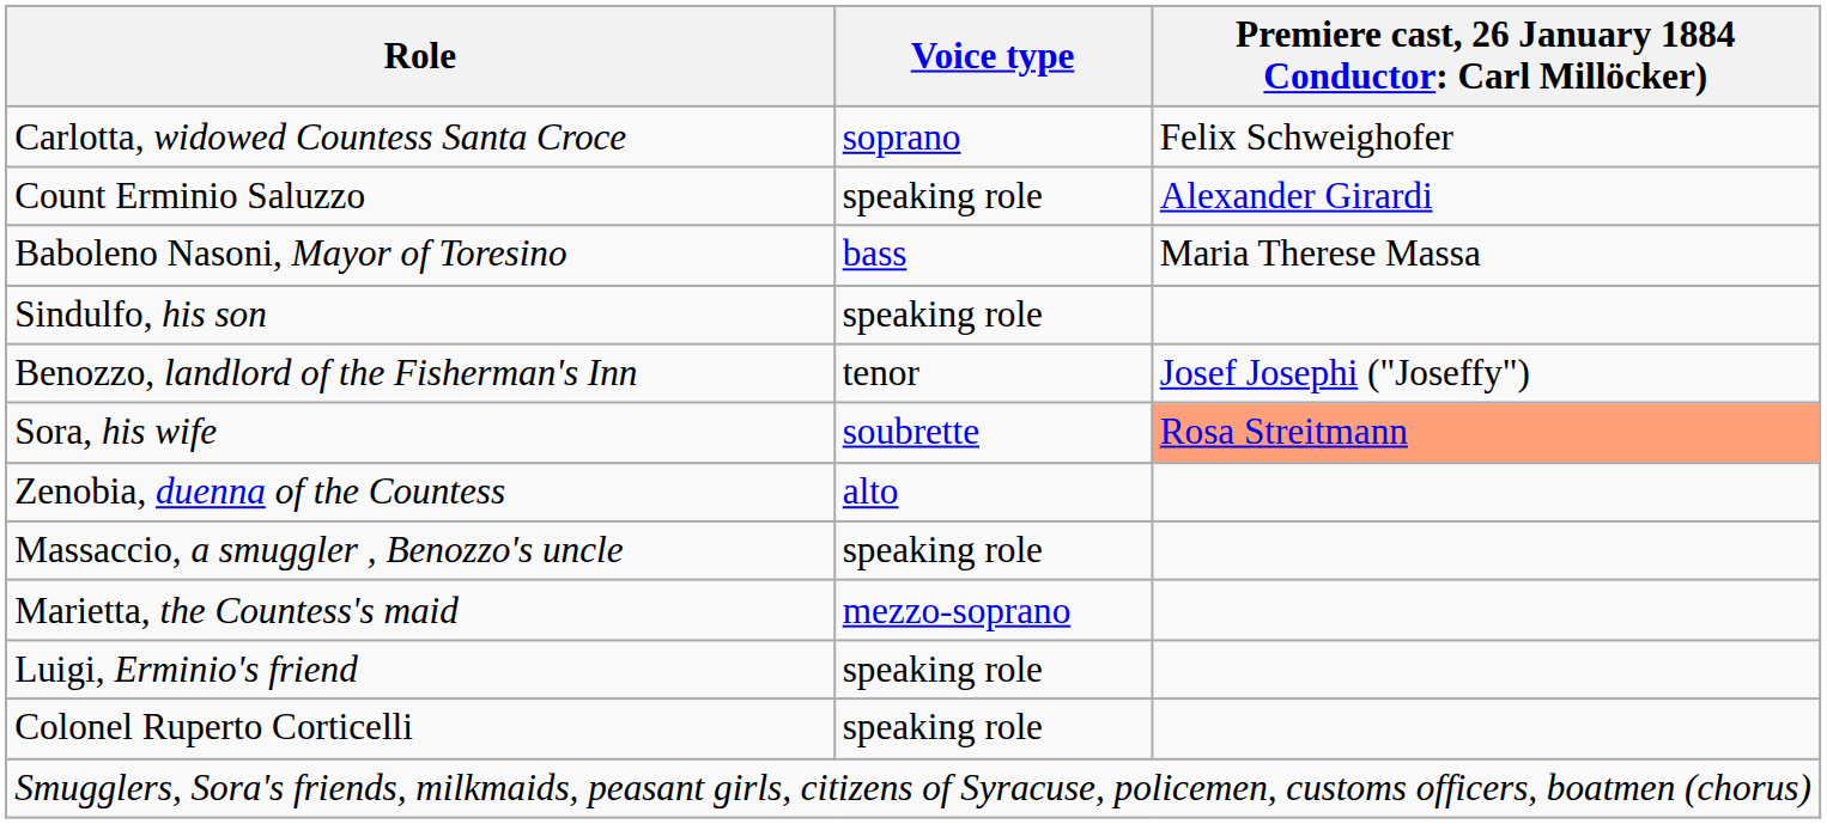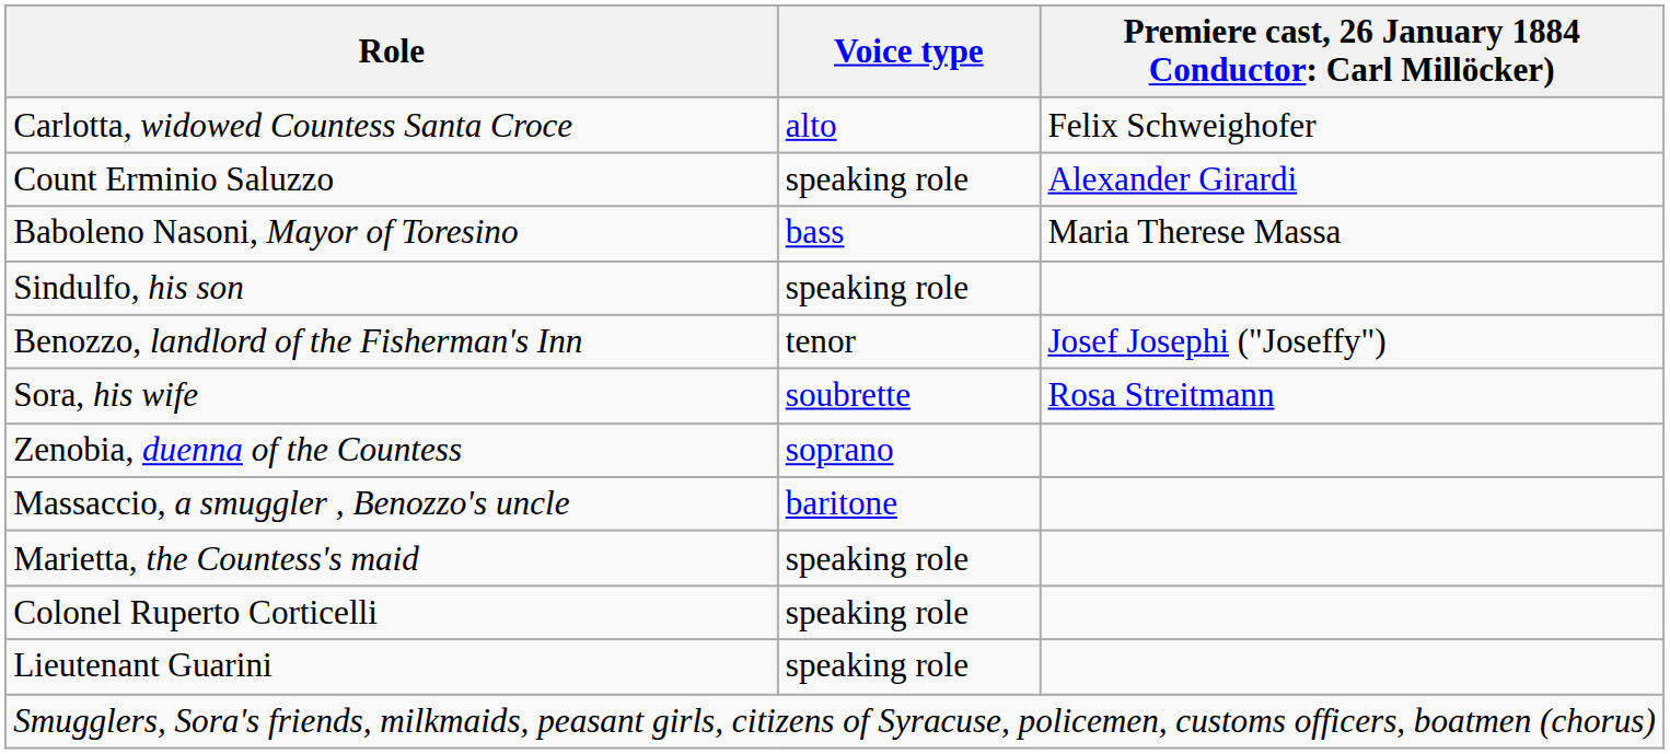 <table class="wikitable">
 <tr>
 <th>Role</th>
 <th><a href='#'>Voice type</a></th>
 <th>Premiere cast, 26 January 1884<br><a href='#'>Conductor</a>: Carl Millöcker)</th>
 </tr>
 <tr>
 <td>Carlotta, <em>widowed Countess Santa Croce</em></td>
-<td><a href='#'>soprano</a></td>
+<td><a href='#'>alto</a></td>
 <td>Felix Schweighofer</td>
 </tr>
 <tr>
 <td>Count Erminio Saluzzo</td>
 <td>speaking role</td>
 <td><a href='#'>Alexander Girardi</a></td>
 </tr>
 <tr>
 <td>Baboleno Nasoni, <em>Mayor of Toresino</em></td>
 <td><a href='#'>bass</a></td>
 <td>Maria Therese Massa</td>
 </tr>
 <tr>
 <td>Sindulfo, <em>his son</em></td>
 <td>speaking role</td>
 <td></td>
 </tr>
 <tr>
 <td>Benozzo, <em>landlord of the Fisherman's Inn</em></td>
 <td>tenor</td>
 <td><a href='#'>Josef Josephi</a> ("Joseffy")</td>
 </tr>
 <tr>
 <td>Sora, <em>his wife</em></td>
 <td><a href='#'>soubrette</a></td>
-<td style="background: lightsalmon;"><a href='#'>Rosa Streitmann</a></td>
+<td><a href='#'>Rosa Streitmann</a></td>
 </tr>
 <tr>
 <td>Zenobia, <em><a href='#'>duenna</a> of the Countess</em></td>
-<td><a href='#'>alto</a></td>
+<td><a href='#'>soprano</a></td>
 <td></td>
 </tr>
 <tr>
 <td>Massaccio, <em>a smuggler , Benozzo's uncle</em></td>
-<td>speaking role</td>
+<td><a href='#'>baritone</a></td>
 <td></td>
 </tr>
 <tr>
 <td>Marietta, <em>the Countess's maid</em></td>
-<td><a href='#'>mezzo-soprano</a></td>
-<td></td>
-</tr>
-<tr>
-<td>Luigi, <em>Erminio's friend</em></td>
 <td>speaking role</td>
 <td></td>
 </tr>
 <tr>
 <td>Colonel Ruperto Corticelli</td>
 <td>speaking role</td>
 <td></td>
 </tr>
 <tr>
+<td>Lieutenant Guarini</td>
+<td>speaking role</td>
+<td></td>
+</tr>
+<tr>
 <td colspan="3"><em>Smugglers, Sora's friends, milkmaids, peasant girls, citizens of Syracuse, policemen, customs officers, boatmen (chorus)</em></td>
 </tr>
 </table>
